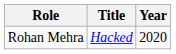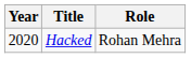 <table class="wikitable">
 <tr>
+<th>Year</th>
+<th>Title</th>
 <th>Role</th>
-<th>Title</th>
-<th>Year</th>
 </tr>
 <tr>
+<td>2020</td>
+<td><em><a href='#'>Hacked</a></em></td>
 <td>Rohan Mehra</td>
-<td><em><a href='#'>Hacked</a></em></td>
-<td>2020</td>
 </tr>
 </table>
